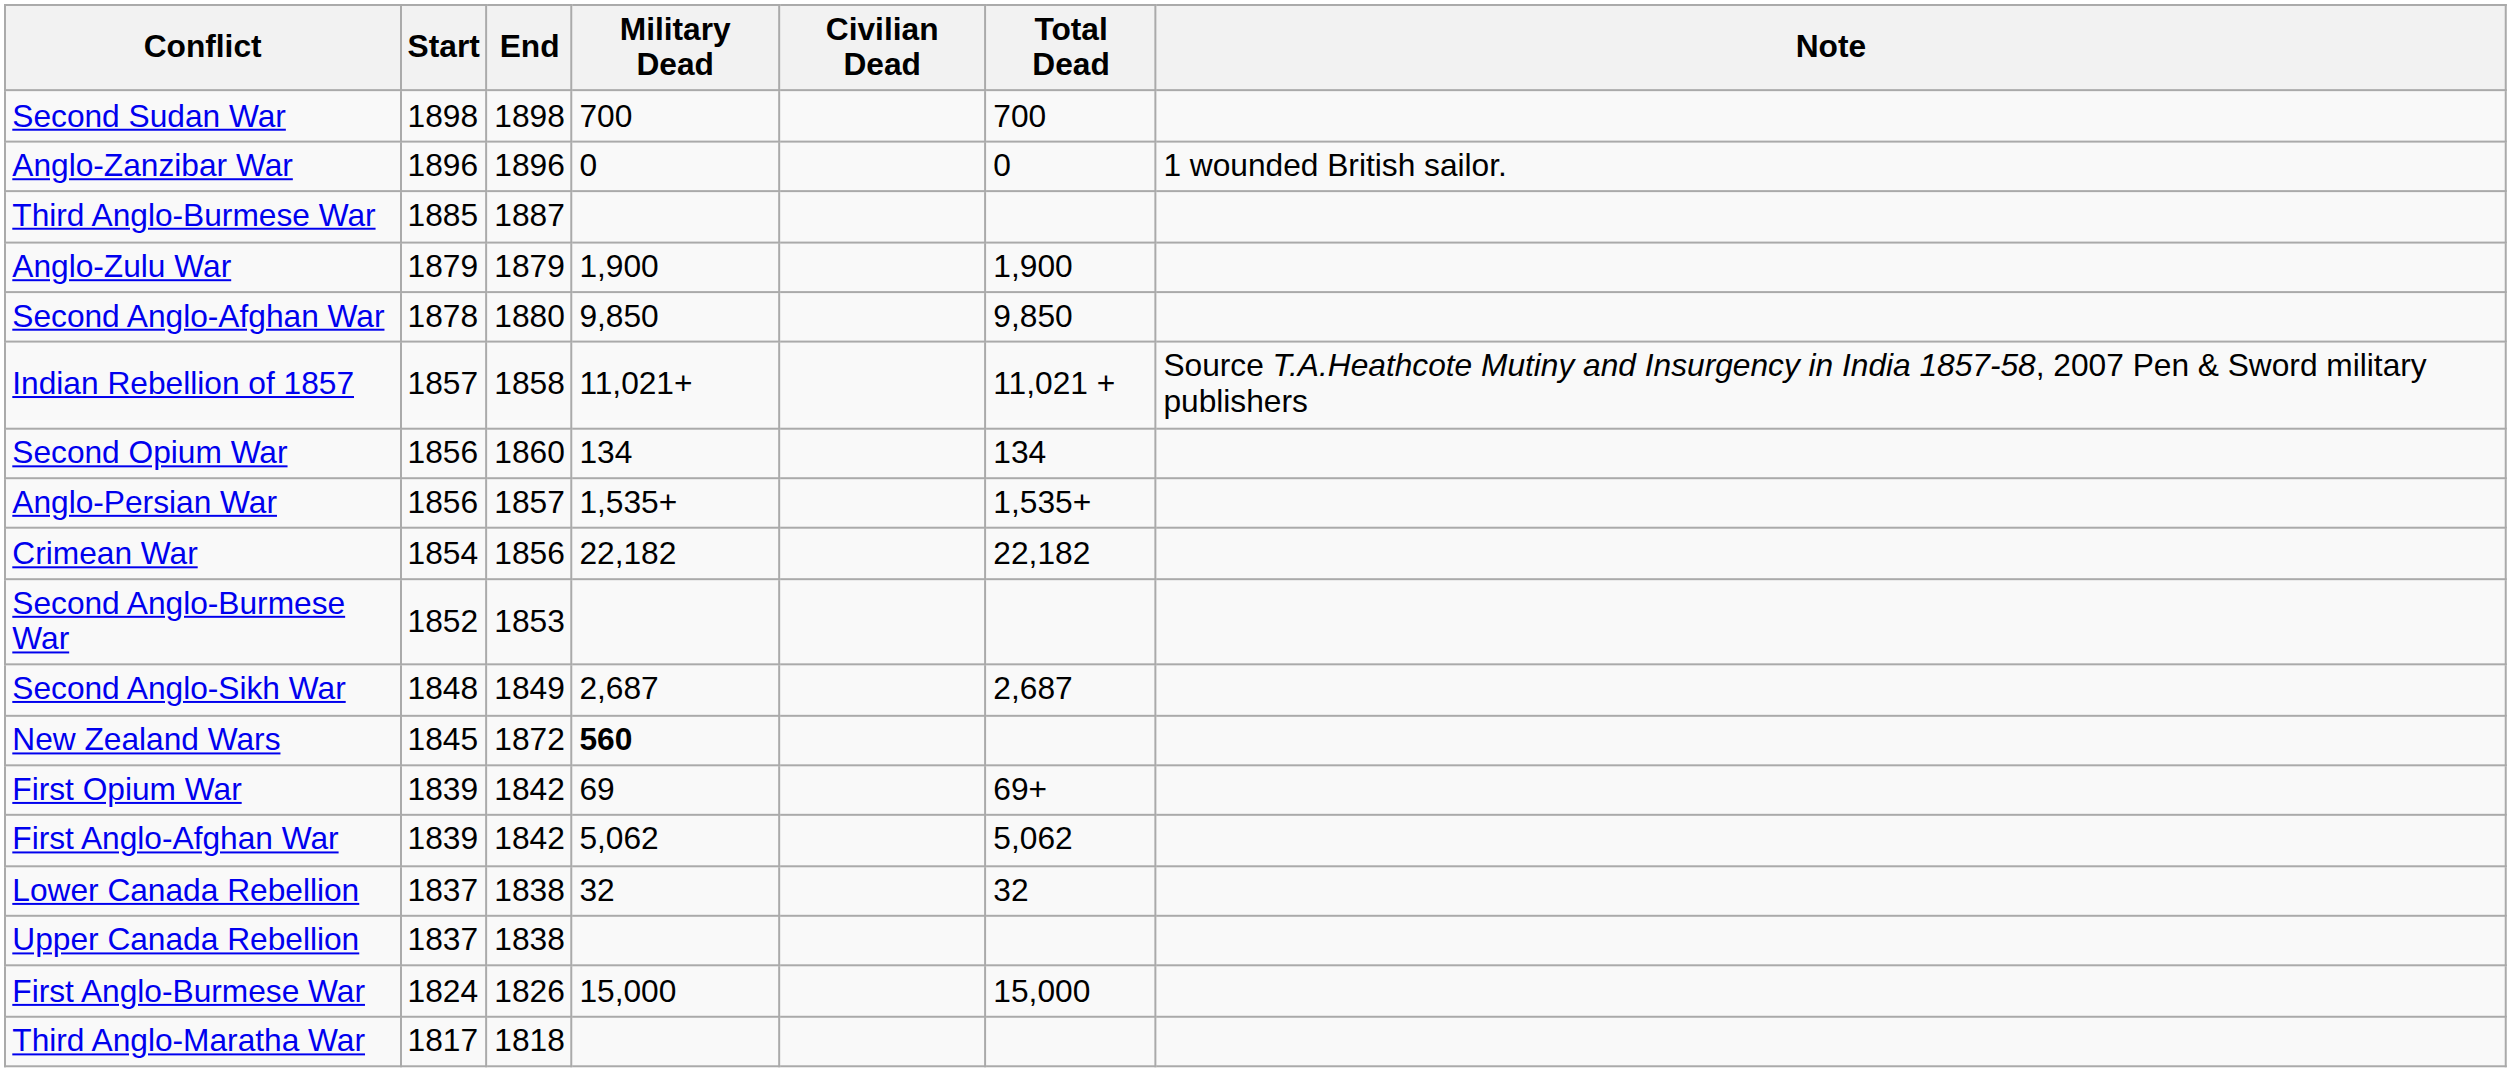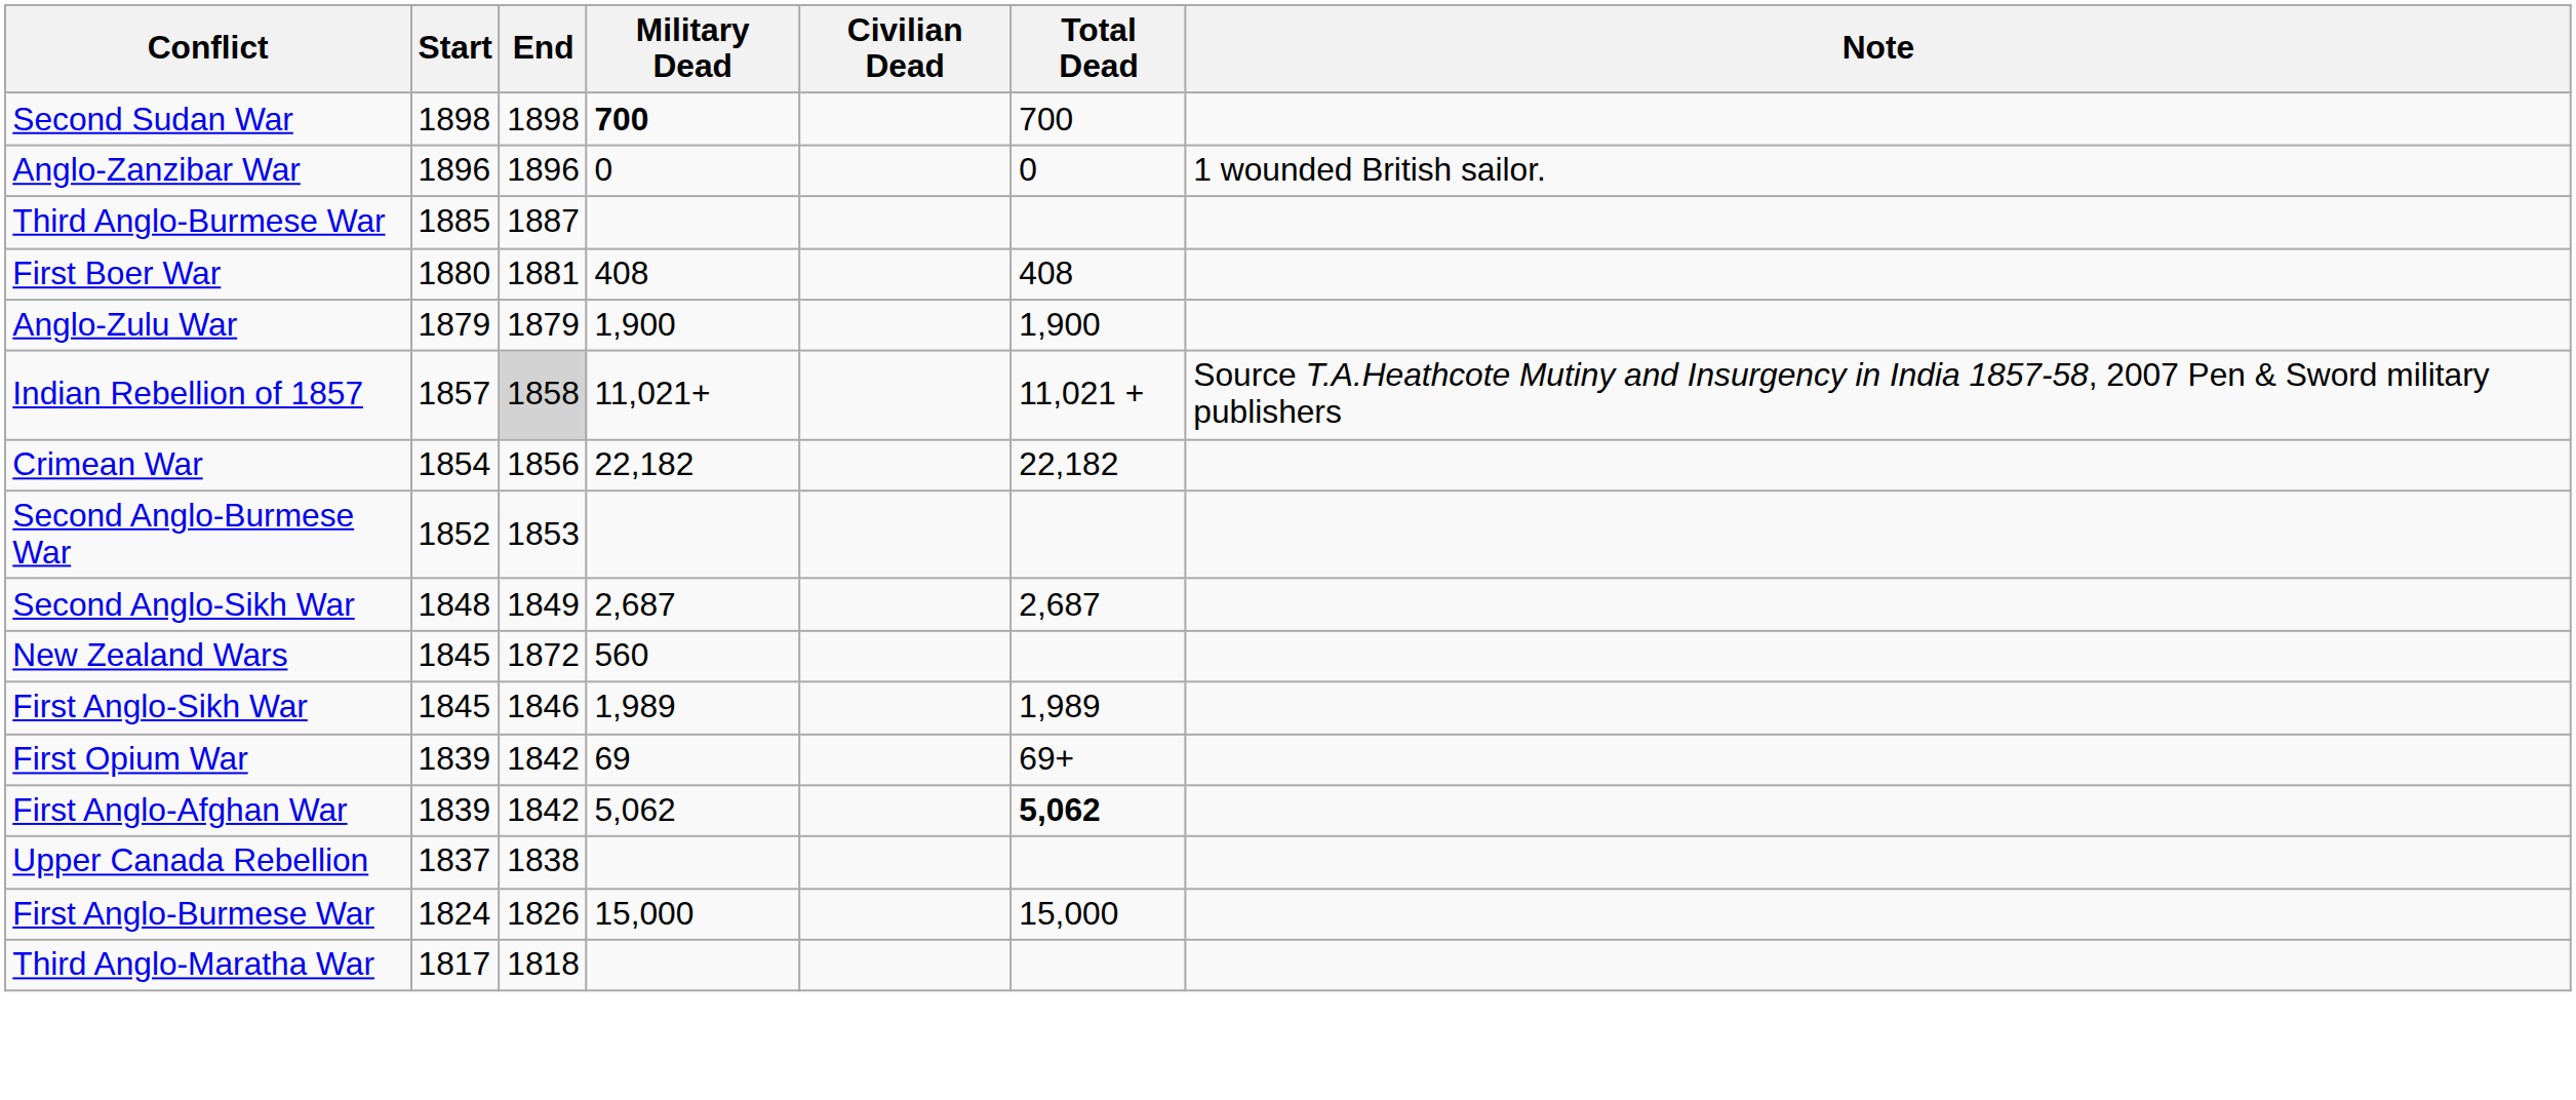 <table class="wikitable sortable" style="margin-left:auto;margin-right:auto">
 <tr>
 <th>Conflict</th>
 <th>Start</th>
 <th>End</th>
 <th>Military Dead</th>
 <th>Civilian Dead</th>
 <th>Total Dead</th>
 <th>Note</th>
 </tr>
 <tr>
 <td><a href='#'>Second Sudan War</a></td>
 <td>1898</td>
 <td>1898</td>
-<td>700</td>
+<td><strong>700</strong></td>
 <td></td>
 <td>700</td>
 <td></td>
 </tr>
 <tr>
 <td><a href='#'>Anglo-Zanzibar War</a></td>
 <td>1896</td>
 <td>1896</td>
 <td>0</td>
 <td></td>
 <td>0</td>
 <td>1 wounded British sailor.</td>
 </tr>
 <tr>
 <td><a href='#'>Third Anglo-Burmese War</a></td>
 <td>1885</td>
 <td>1887</td>
 <td></td>
 <td></td>
 <td></td>
 <td></td>
 </tr>
 <tr>
+<td><a href='#'>First Boer War</a></td>
+<td>1880</td>
+<td>1881</td>
+<td>408</td>
+<td></td>
+<td>408</td>
+<td></td>
+</tr>
+<tr>
 <td><a href='#'>Anglo-Zulu War</a></td>
 <td>1879</td>
 <td>1879</td>
 <td>1,900</td>
 <td></td>
 <td>1,900</td>
 <td></td>
 </tr>
 <tr>
-<td><a href='#'>Second Anglo-Afghan War</a></td>
-<td>1878</td>
-<td>1880</td>
-<td>9,850</td>
-<td></td>
-<td>9,850</td>
-<td></td>
-</tr>
-<tr>
 <td><a href='#'>Indian Rebellion of 1857</a></td>
 <td>1857</td>
-<td>1858</td>
+<td style="background: lightgrey;">1858</td>
 <td>11,021+</td>
 <td></td>
 <td>11,021 +</td>
 <td>Source <em>T.A.Heathcote Mutiny and Insurgency in India 1857-58</em>, 2007 Pen & Sword military publishers</td>
-</tr>
-<tr>
-<td><a href='#'>Second Opium War</a></td>
-<td>1856</td>
-<td>1860</td>
-<td>134</td>
-<td></td>
-<td>134</td>
-<td></td>
-</tr>
-<tr>
-<td><a href='#'>Anglo-Persian War</a></td>
-<td>1856</td>
-<td>1857</td>
-<td>1,535+</td>
-<td></td>
-<td>1,535+</td>
-<td></td>
 </tr>
 <tr>
 <td><a href='#'>Crimean War</a></td>
 <td>1854</td>
 <td>1856</td>
 <td>22,182</td>
 <td></td>
 <td>22,182</td>
 <td></td>
 </tr>
 <tr>
 <td><a href='#'>Second Anglo-Burmese War</a></td>
 <td>1852</td>
 <td>1853</td>
 <td></td>
 <td></td>
 <td></td>
 <td></td>
 </tr>
 <tr>
 <td><a href='#'>Second Anglo-Sikh War</a></td>
 <td>1848</td>
 <td>1849</td>
 <td>2,687</td>
 <td></td>
 <td>2,687</td>
 <td></td>
 </tr>
 <tr>
 <td><a href='#'>New Zealand Wars</a></td>
 <td>1845</td>
 <td>1872</td>
-<td><strong>560</strong></td>
+<td>560</td>
 <td></td>
 <td></td>
+<td></td>
+</tr>
+<tr>
+<td><a href='#'>First Anglo-Sikh War</a></td>
+<td>1845</td>
+<td>1846</td>
+<td>1,989</td>
+<td></td>
+<td>1,989</td>
 <td></td>
 </tr>
 <tr>
 <td><a href='#'>First Opium War</a></td>
 <td>1839</td>
 <td>1842</td>
 <td>69</td>
 <td></td>
 <td>69+</td>
 <td></td>
 </tr>
 <tr>
 <td><a href='#'>First Anglo-Afghan War</a></td>
 <td>1839</td>
 <td>1842</td>
 <td>5,062</td>
 <td></td>
-<td>5,062</td>
-<td></td>
-</tr>
-<tr>
-<td><a href='#'>Lower Canada Rebellion</a></td>
-<td>1837</td>
-<td>1838</td>
-<td>32</td>
-<td></td>
-<td>32</td>
+<td><strong>5,062</strong></td>
 <td></td>
 </tr>
 <tr>
 <td><a href='#'>Upper Canada Rebellion</a></td>
 <td>1837</td>
 <td>1838</td>
 <td></td>
 <td></td>
 <td></td>
 <td></td>
 </tr>
 <tr>
 <td><a href='#'>First Anglo-Burmese War</a></td>
 <td>1824</td>
 <td>1826</td>
 <td>15,000</td>
 <td></td>
 <td>15,000</td>
 <td></td>
 </tr>
 <tr>
 <td><a href='#'>Third Anglo-Maratha War</a></td>
 <td>1817</td>
 <td>1818</td>
 <td></td>
 <td></td>
 <td></td>
 <td></td>
 </tr>
 </table>
